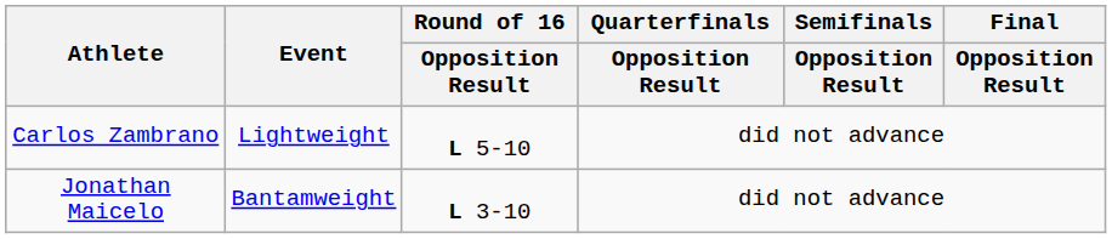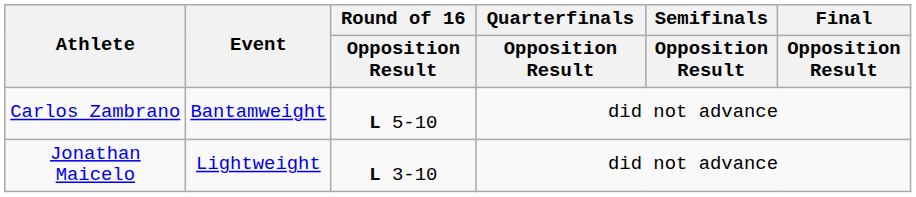 <table class="wikitable" style="font-size:95%; text-align:center;" width="95%">
 <tr>
 <th rowspan="2">Athlete</th>
 <th rowspan="2">Event</th>
 <th>Round of 16</th>
 <th>Quarterfinals</th>
 <th>Semifinals</th>
 <th>Final</th>
 </tr>
 <tr>
 <th>Opposition<br>Result</th>
 <th>Opposition<br>Result</th>
 <th>Opposition<br>Result</th>
 <th>Opposition<br>Result</th>
 </tr>
 <tr>
 <td width=20%><a href='#'>Carlos Zambrano</a></td>
-<td width=15%><a href='#'>Lightweight</a></td>
+<td width=15%><a href='#'>Bantamweight</a></td>
 <td><br><strong>L</strong> 5-10</td>
 <td colspan=3>did not advance</td>
 </tr>
 <tr>
 <td width=20%><a href='#'>Jonathan Maicelo</a></td>
-<td width=15%><a href='#'>Bantamweight</a></td>
+<td width=15%><a href='#'>Lightweight</a></td>
 <td><br><strong>L</strong> 3-10</td>
 <td colspan=3>did not advance</td>
 </tr>
 </table>
